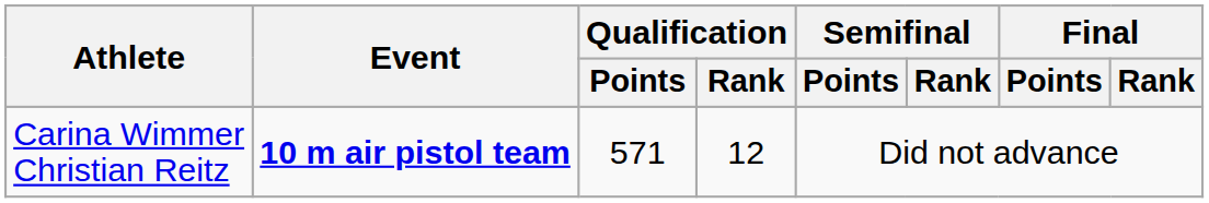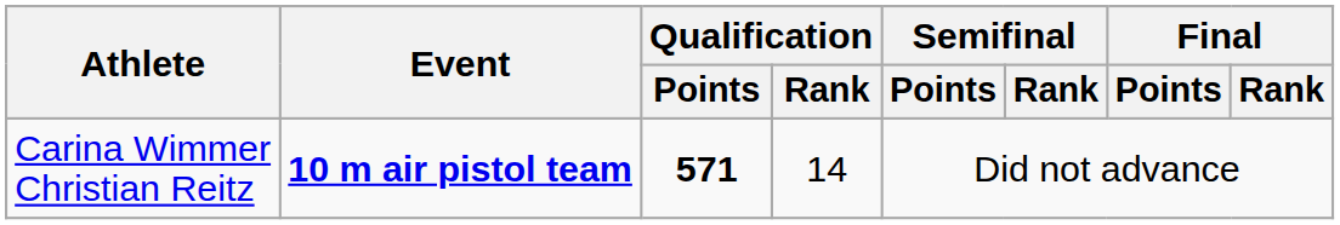 <table class="wikitable" style="text-align:center; font-size:90%">
 <tr>
 <th rowspan="2">Athlete</th>
 <th rowspan="2">Event</th>
 <th colspan=2>Qualification</th>
 <th colspan=2>Semifinal</th>
 <th colspan=2>Final</th>
 </tr>
 <tr style="font-size:95%">
 <th>Points</th>
 <th>Rank</th>
 <th>Points</th>
 <th>Rank</th>
 <th>Points</th>
 <th>Rank</th>
 </tr>
 <tr>
 <td align=left><a href='#'>Carina Wimmer</a><br><a href='#'>Christian Reitz</a></td>
 <td align=left><strong><a href='#'>10 m air pistol team</a></strong></td>
-<td>571</td>
-<td>12</td>
+<td><strong>571</strong></td>
+<td>14</td>
 <td colspan=4>Did not advance</td>
 </tr>
 </table>
